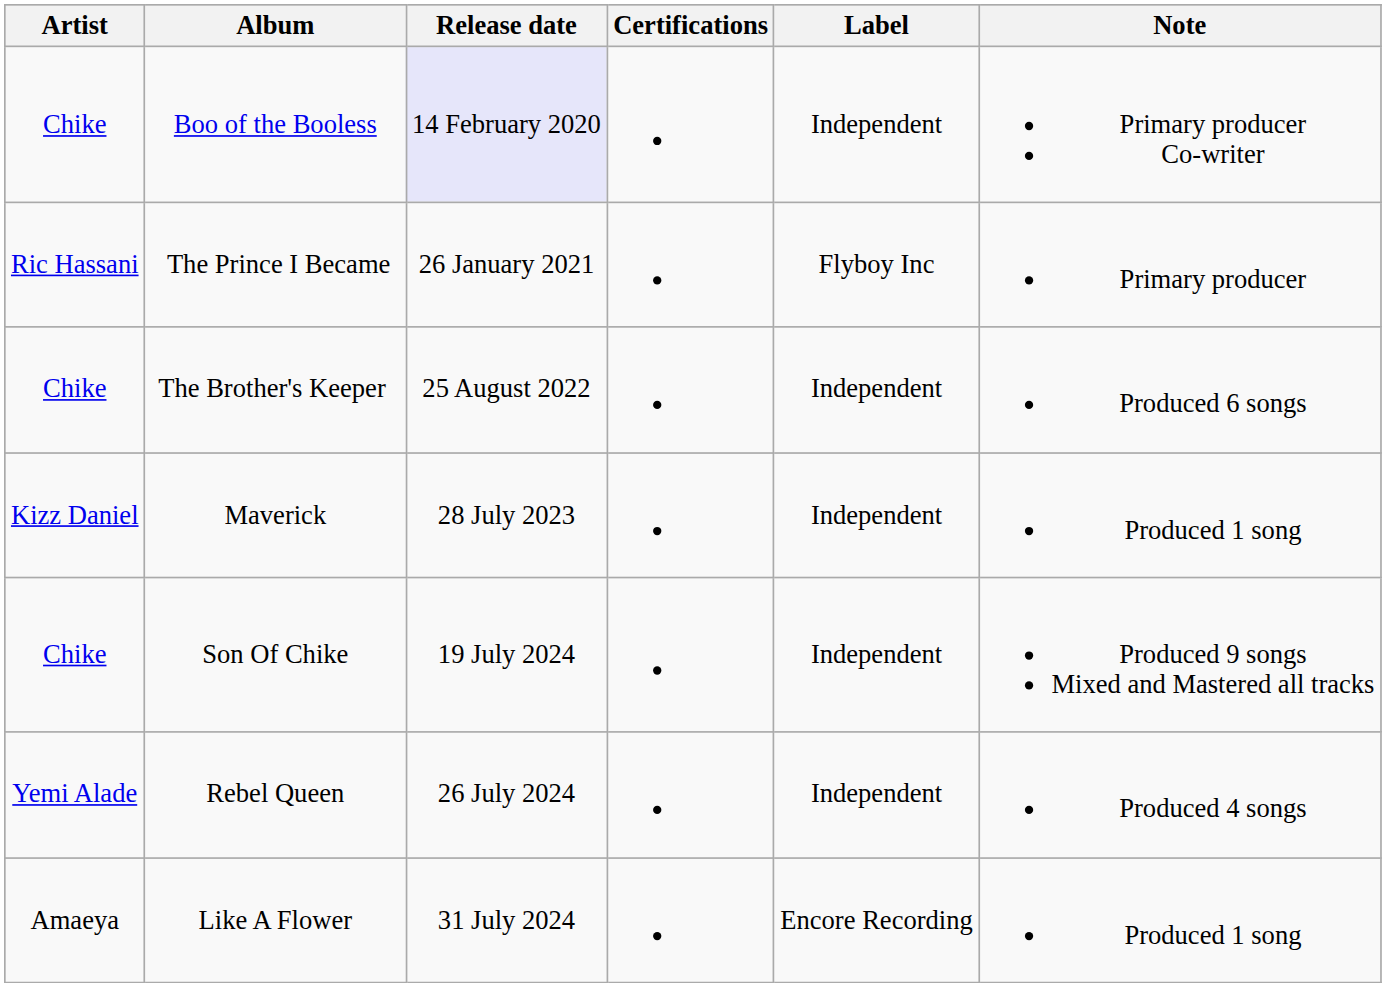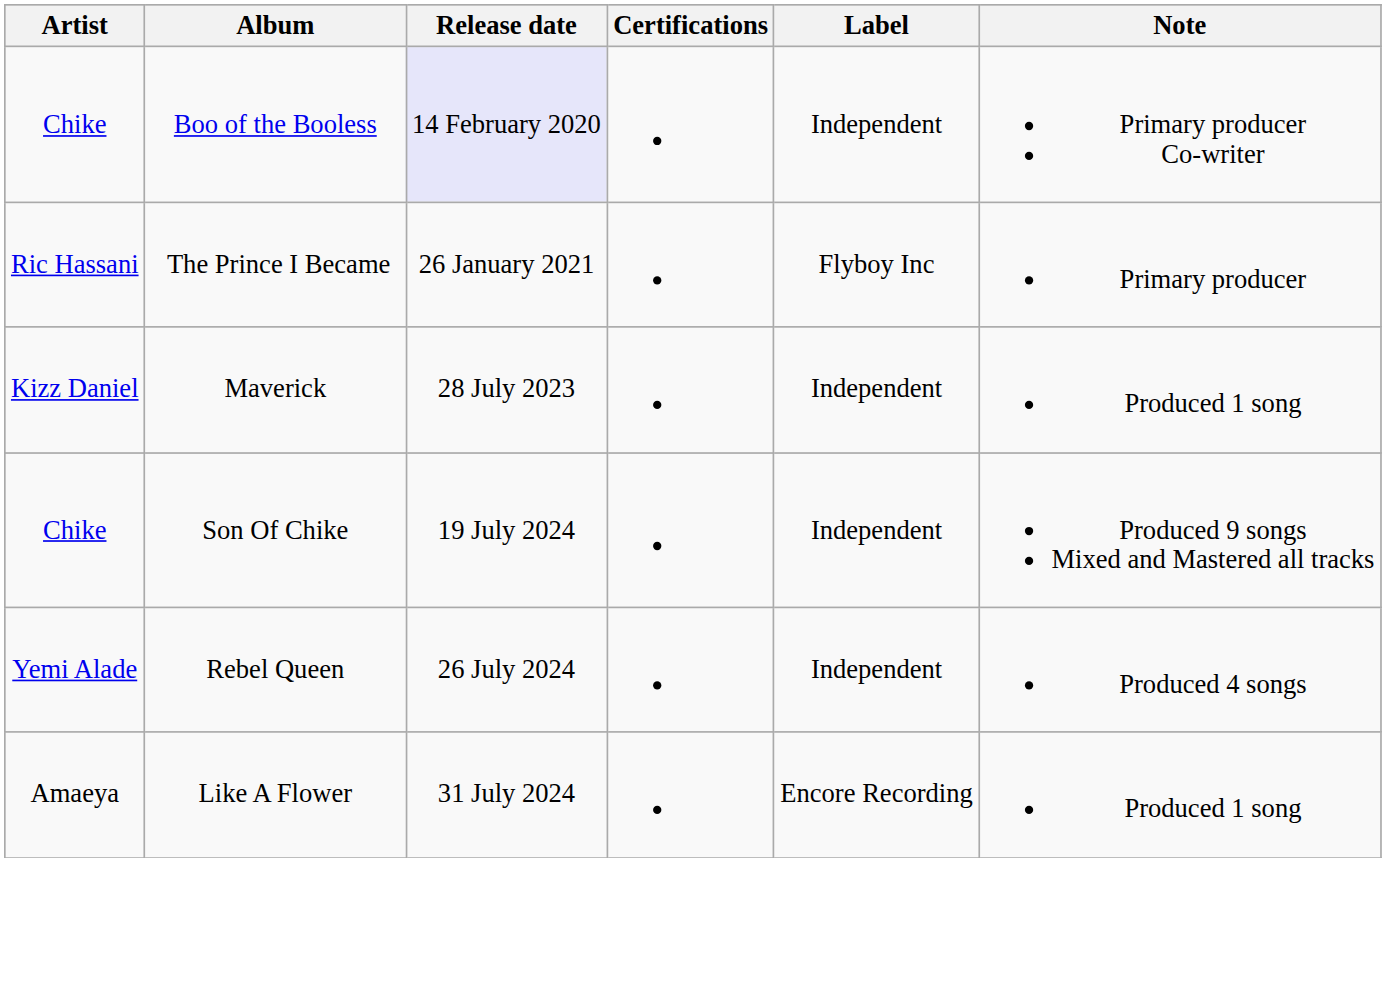 <table class="wikitable plainrowheaders" style="text-align:center;" border="1">
 <tr>
 <th>Artist</th>
 <th width="150">Album</th>
 <th>Release date</th>
 <th>Certifications</th>
 <th>Label</th>
 <th>Note</th>
 </tr>
 <tr>
 <td><a href='#'>Chike</a></td>
 <td><a href='#'>Boo of the Booless</a></td>
 <td style="background: lavender;">14 February 2020</td>
 <td><br><ul><li></li></ul></td>
 <td>Independent</td>
 <td><br><ul><li>Primary producer</li><li>Co-writer</li></ul></td>
 </tr>
 <tr>
 <td><a href='#'>Ric Hassani</a></td>
 <td> The Prince I Became</td>
 <td>26 January 2021</td>
 <td><br><ul><li></li></ul></td>
 <td>Flyboy Inc</td>
 <td><br><ul><li>Primary producer</li></ul></td>
-</tr>
-<tr>
-<td><a href='#'>Chike</a></td>
-<td> The Brother's Keeper  </td>
-<td>25 August 2022</td>
-<td><br><ul><li></li></ul></td>
-<td>Independent</td>
-<td><br><ul><li>Produced 6 songs</li></ul></td>
 </tr>
 <tr>
 <td><a href='#'>Kizz Daniel</a></td>
 <td>Maverick</td>
 <td>28 July 2023</td>
 <td><br><ul><li></li></ul></td>
 <td>Independent</td>
 <td><br><ul><li>Produced 1 song</li></ul></td>
 </tr>
 <tr>
 <td><a href='#'>Chike</a></td>
 <td> Son Of Chike </td>
 <td>19 July 2024</td>
 <td><br><ul><li></li></ul></td>
 <td>Independent</td>
 <td><br><ul><li>Produced 9 songs</li><li>Mixed and Mastered all tracks</li></ul></td>
 </tr>
 <tr>
 <td><a href='#'>Yemi Alade</a></td>
 <td>Rebel Queen</td>
 <td>26 July 2024</td>
 <td><br><ul><li></li></ul></td>
 <td>Independent</td>
 <td><br><ul><li>Produced 4 songs</li></ul></td>
 </tr>
 <tr>
 <td>Amaeya</td>
 <td>Like A Flower</td>
 <td>31 July 2024</td>
 <td><br><ul><li></li></ul></td>
 <td>Encore Recording</td>
 <td><br><ul><li>Produced 1 song</li></ul></td>
 </tr>
 </table>
